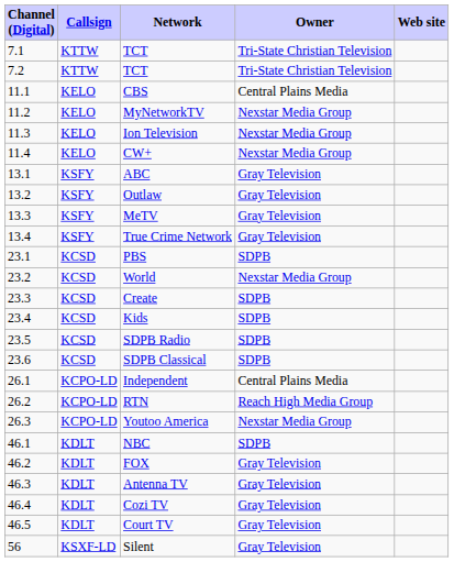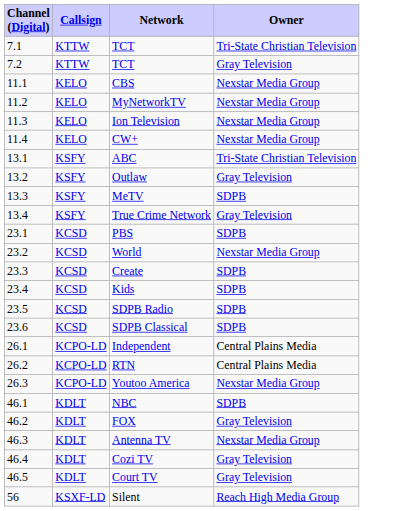 <table class="wikitable">
 <tr>
 <th style="background:#ccccff;">Channel<br>(<a href='#'>Digital</a>)</th>
 <th style="background:#ccccff;"><a href='#'>Callsign</a></th>
 <th style="background:#ccccff;">Network</th>
 <th style="background:#ccccff;">Owner</th>
-<th style="background:#ccccff;">Web site</th>
 </tr>
 <tr>
 <td>7.1</td>
 <td><a href='#'>KTTW</a></td>
 <td><a href='#'>TCT</a></td>
 <td><a href='#'>Tri-State Christian Television</a></td>
-<td></td>
 </tr>
 <tr>
 <td>7.2</td>
 <td><a href='#'>KTTW</a></td>
 <td><a href='#'>TCT</a></td>
-<td><a href='#'>Tri-State Christian Television</a></td>
-<td></td>
+<td><a href='#'>Gray Television</a></td>
 </tr>
 <tr>
 <td>11.1</td>
 <td><a href='#'>KELO</a></td>
 <td><a href='#'>CBS</a></td>
-<td>Central Plains Media</td>
-<td></td>
+<td><a href='#'>Nexstar Media Group</a></td>
 </tr>
 <tr>
 <td>11.2</td>
 <td><a href='#'>KELO</a></td>
 <td><a href='#'>MyNetworkTV</a></td>
 <td><a href='#'>Nexstar Media Group</a></td>
-<td></td>
 </tr>
 <tr>
 <td>11.3</td>
 <td><a href='#'>KELO</a></td>
 <td><a href='#'>Ion Television</a></td>
 <td><a href='#'>Nexstar Media Group</a></td>
-<td></td>
 </tr>
 <tr>
 <td>11.4</td>
 <td><a href='#'>KELO</a></td>
 <td><a href='#'>CW+</a></td>
 <td><a href='#'>Nexstar Media Group</a></td>
-<td></td>
 </tr>
 <tr>
 <td>13.1</td>
 <td><a href='#'>KSFY</a></td>
 <td><a href='#'>ABC</a></td>
-<td><a href='#'>Gray Television</a></td>
-<td></td>
+<td><a href='#'>Tri-State Christian Television</a></td>
 </tr>
 <tr>
 <td>13.2</td>
 <td><a href='#'>KSFY</a></td>
 <td><a href='#'>Outlaw</a></td>
 <td><a href='#'>Gray Television</a></td>
-<td></td>
 </tr>
 <tr>
 <td>13.3</td>
 <td><a href='#'>KSFY</a></td>
 <td><a href='#'>MeTV</a></td>
-<td><a href='#'>Gray Television</a></td>
-<td></td>
+<td><a href='#'>SDPB</a></td>
 </tr>
 <tr>
 <td>13.4</td>
 <td><a href='#'>KSFY</a></td>
 <td><a href='#'>True Crime Network</a></td>
 <td><a href='#'>Gray Television</a></td>
-<td></td>
 </tr>
 <tr>
 <td>23.1</td>
 <td><a href='#'>KCSD</a></td>
 <td><a href='#'>PBS</a></td>
 <td><a href='#'>SDPB</a></td>
-<td></td>
 </tr>
 <tr>
 <td>23.2</td>
 <td><a href='#'>KCSD</a></td>
 <td><a href='#'>World</a></td>
 <td><a href='#'>Nexstar Media Group</a></td>
-<td></td>
 </tr>
 <tr>
 <td>23.3</td>
 <td><a href='#'>KCSD</a></td>
 <td><a href='#'>Create</a></td>
 <td><a href='#'>SDPB</a></td>
-<td></td>
 </tr>
 <tr>
 <td>23.4</td>
 <td><a href='#'>KCSD</a></td>
 <td><a href='#'>Kids</a></td>
 <td><a href='#'>SDPB</a></td>
-<td></td>
 </tr>
 <tr>
 <td>23.5</td>
 <td><a href='#'>KCSD</a></td>
 <td><a href='#'>SDPB Radio</a></td>
 <td><a href='#'>SDPB</a></td>
-<td></td>
 </tr>
 <tr>
 <td>23.6</td>
 <td><a href='#'>KCSD</a></td>
 <td><a href='#'>SDPB Classical</a></td>
 <td><a href='#'>SDPB</a></td>
-<td></td>
 </tr>
 <tr>
 <td>26.1</td>
 <td><a href='#'>KCPO-LD</a></td>
 <td><a href='#'>Independent</a></td>
 <td>Central Plains Media</td>
-<td></td>
 </tr>
 <tr>
 <td>26.2</td>
 <td><a href='#'>KCPO-LD</a></td>
 <td><a href='#'>RTN</a></td>
-<td><a href='#'>Reach High Media Group</a></td>
-<td></td>
+<td>Central Plains Media</td>
 </tr>
 <tr>
 <td>26.3</td>
 <td><a href='#'>KCPO-LD</a></td>
 <td><a href='#'>Youtoo America</a></td>
 <td><a href='#'>Nexstar Media Group</a></td>
-<td></td>
 </tr>
 <tr>
 <td>46.1</td>
 <td><a href='#'>KDLT</a></td>
 <td><a href='#'>NBC</a></td>
 <td><a href='#'>SDPB</a></td>
-<td></td>
 </tr>
 <tr>
 <td>46.2</td>
 <td><a href='#'>KDLT</a></td>
 <td><a href='#'>FOX</a></td>
 <td><a href='#'>Gray Television</a></td>
-<td></td>
 </tr>
 <tr>
 <td>46.3</td>
 <td><a href='#'>KDLT</a></td>
 <td><a href='#'>Antenna TV</a></td>
-<td><a href='#'>Gray Television</a></td>
-<td></td>
+<td><a href='#'>Nexstar Media Group</a></td>
 </tr>
 <tr>
 <td>46.4</td>
 <td><a href='#'>KDLT</a></td>
 <td><a href='#'>Cozi TV</a></td>
 <td><a href='#'>Gray Television</a></td>
-<td></td>
 </tr>
 <tr>
 <td>46.5</td>
 <td><a href='#'>KDLT</a></td>
 <td><a href='#'>Court TV</a></td>
 <td><a href='#'>Gray Television</a></td>
-<td></td>
 </tr>
 <tr>
 <td>56</td>
 <td><a href='#'>KSXF-LD</a></td>
 <td>Silent</td>
-<td><a href='#'>Gray Television</a></td>
-<td></td>
+<td><a href='#'>Reach High Media Group</a></td>
 </tr>
 </table>
